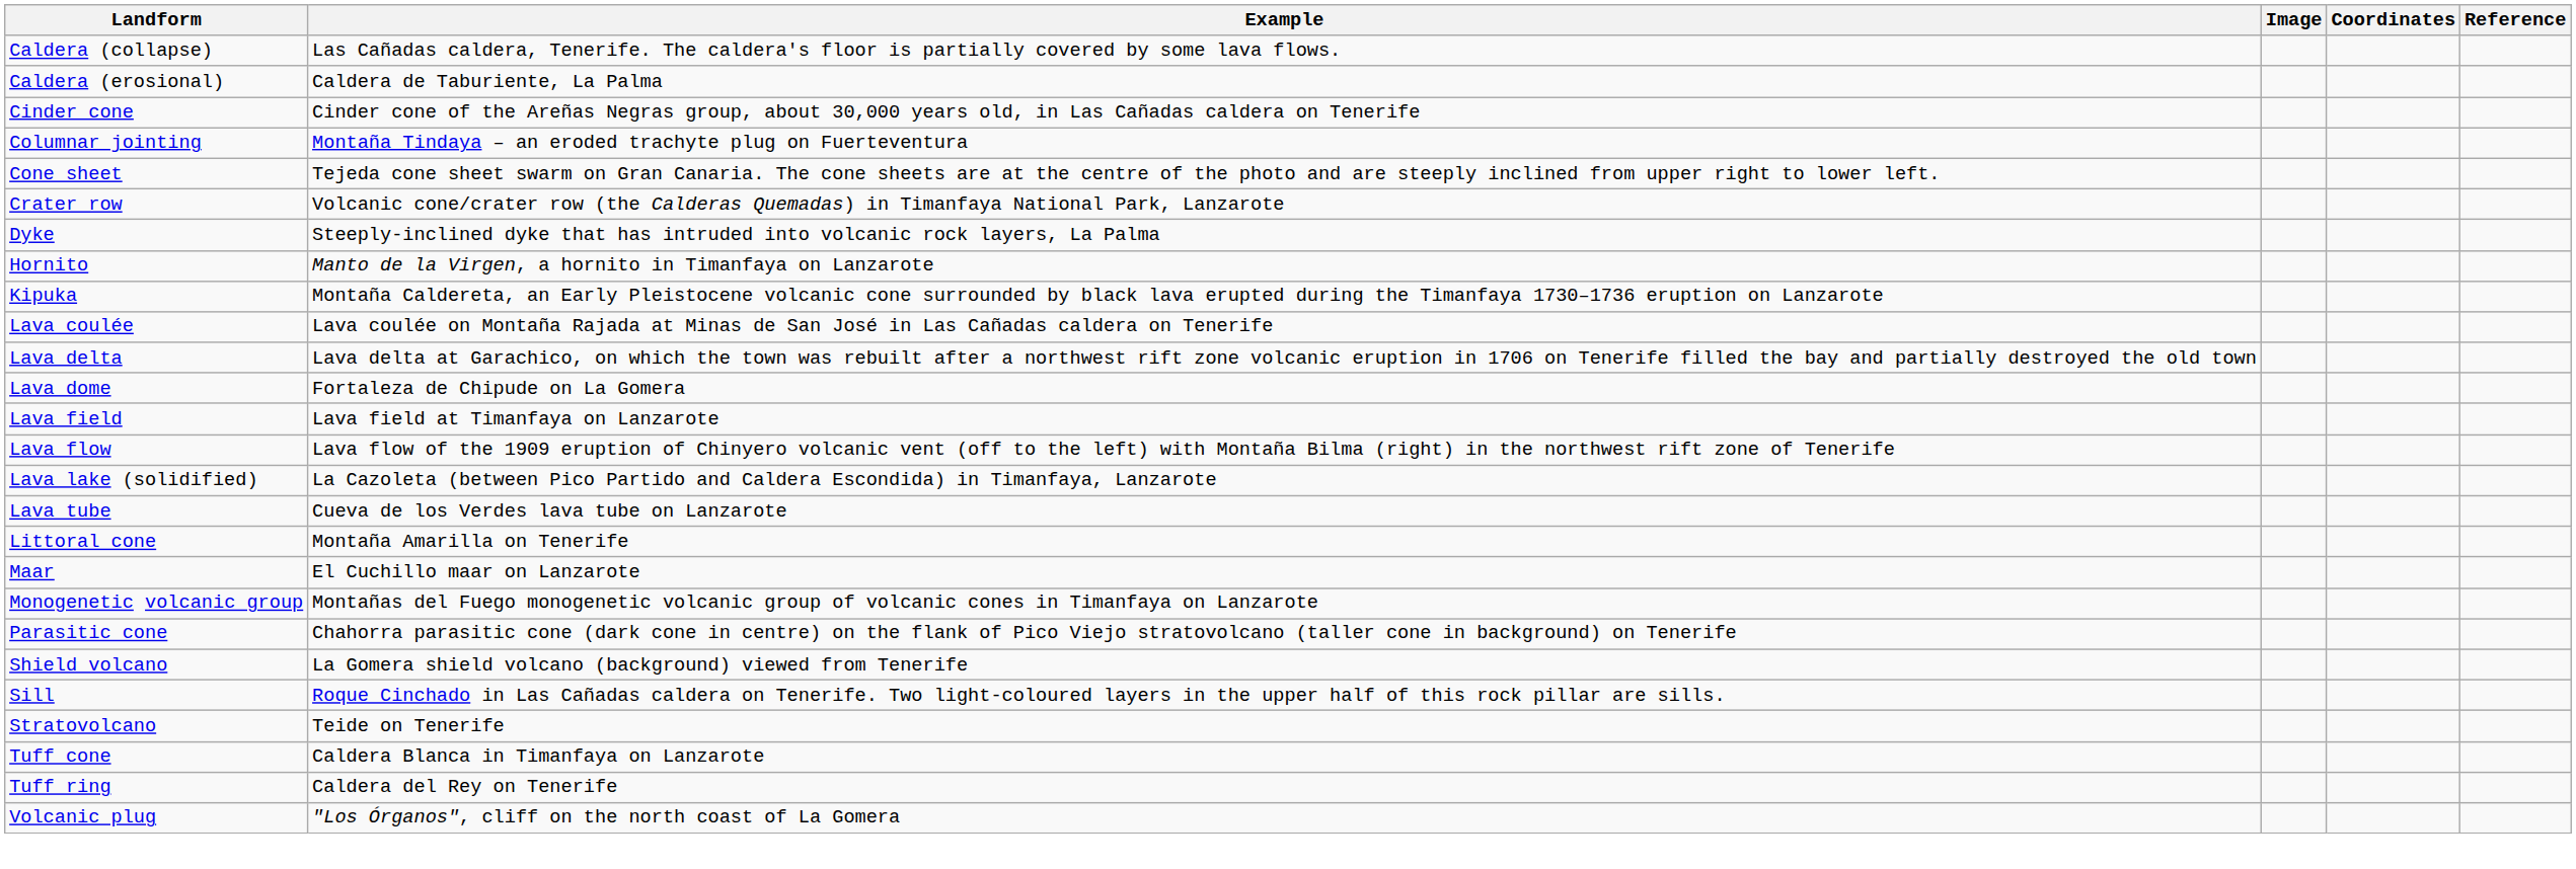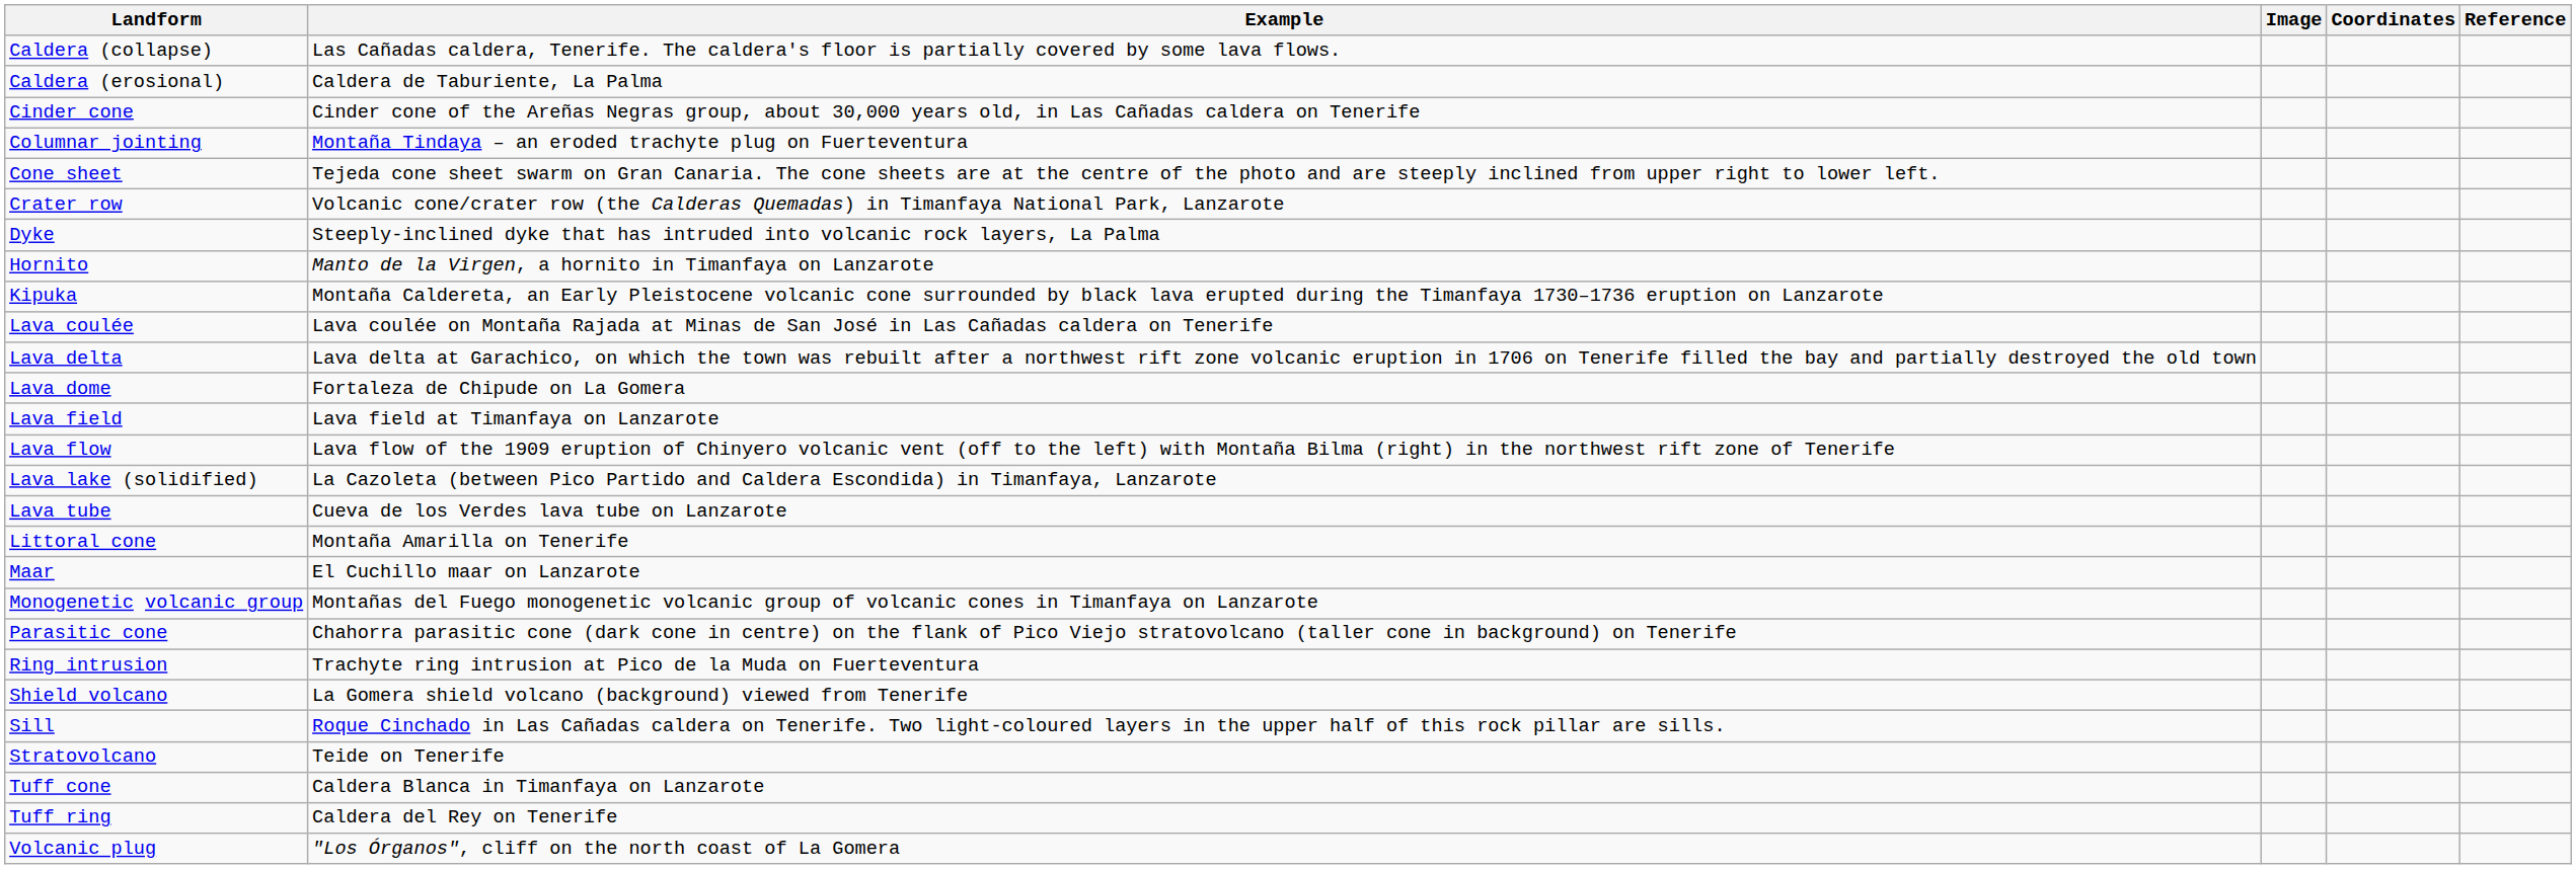 <table class="wikitable" style="margin:left">
 <tr>
 <th>Landform</th>
 <th>Example</th>
 <th>Image</th>
 <th>Coordinates</th>
 <th>Reference</th>
 </tr>
 <tr>
 <td><a href='#'>Caldera</a> (collapse)</td>
 <td>Las Cañadas caldera, Tenerife. The caldera's floor is partially covered by some lava flows.</td>
 <td></td>
 <td></td>
 <td></td>
 </tr>
 <tr>
 <td><a href='#'>Caldera</a> (erosional)</td>
 <td>Caldera de Taburiente, La Palma</td>
 <td></td>
 <td></td>
 <td></td>
 </tr>
 <tr>
 <td><a href='#'>Cinder cone</a></td>
 <td>Cinder cone of the Areñas Negras group, about 30,000 years old, in Las Cañadas caldera on Tenerife</td>
 <td></td>
 <td></td>
 <td></td>
 </tr>
 <tr>
 <td><a href='#'>Columnar jointing</a></td>
 <td><a href='#'>Montaña Tindaya</a> – an eroded trachyte plug on Fuerteventura</td>
 <td></td>
 <td></td>
 <td></td>
 </tr>
 <tr>
 <td><a href='#'>Cone sheet</a></td>
 <td>Tejeda cone sheet swarm on Gran Canaria. The cone sheets are at the centre of the photo and are steeply inclined from upper right to lower left.</td>
 <td></td>
 <td></td>
 <td></td>
 </tr>
 <tr>
 <td><a href='#'>Crater row</a></td>
 <td>Volcanic cone/crater row (the <em>Calderas Quemadas</em>) in Timanfaya National Park, Lanzarote</td>
 <td></td>
 <td></td>
 <td></td>
 </tr>
 <tr>
 <td><a href='#'>Dyke</a></td>
 <td>Steeply-inclined dyke that has intruded into volcanic rock layers, La Palma</td>
 <td></td>
 <td></td>
 <td></td>
 </tr>
 <tr>
 <td><a href='#'>Hornito</a></td>
 <td><em>Manto de la Virgen</em>, a hornito in Timanfaya on Lanzarote</td>
 <td></td>
 <td></td>
 <td></td>
 </tr>
 <tr>
 <td><a href='#'>Kipuka</a></td>
 <td>Montaña Caldereta, an Early Pleistocene volcanic cone surrounded by  black lava erupted during the Timanfaya 1730–1736 eruption on Lanzarote</td>
 <td></td>
 <td></td>
 <td></td>
 </tr>
 <tr>
 <td><a href='#'>Lava coulée</a></td>
 <td>Lava coulée on Montaña Rajada at Minas de San José in Las Cañadas caldera on Tenerife</td>
 <td></td>
 <td></td>
 <td></td>
 </tr>
 <tr>
 <td><a href='#'>Lava delta</a></td>
 <td>Lava delta at Garachico, on which the town was rebuilt after a northwest rift zone volcanic eruption in 1706 on Tenerife filled the bay and partially destroyed the old town</td>
 <td></td>
 <td></td>
 <td></td>
 </tr>
 <tr>
 <td><a href='#'>Lava dome</a></td>
 <td>Fortaleza de Chipude on La Gomera</td>
 <td></td>
 <td></td>
 <td></td>
 </tr>
 <tr>
 <td><a href='#'>Lava field</a></td>
 <td>Lava field at Timanfaya on Lanzarote</td>
 <td></td>
 <td></td>
 <td></td>
 </tr>
 <tr>
 <td><a href='#'>Lava flow</a></td>
 <td>Lava flow of the 1909 eruption of Chinyero volcanic vent (off to the left) with Montaña Bilma (right) in the northwest rift zone of Tenerife</td>
 <td></td>
 <td></td>
 <td></td>
 </tr>
 <tr>
 <td><a href='#'>Lava lake</a> (solidified)</td>
 <td>La Cazoleta (between Pico Partido and Caldera Escondida) in Timanfaya, Lanzarote</td>
 <td></td>
 <td></td>
 <td></td>
 </tr>
 <tr>
 <td><a href='#'>Lava tube</a></td>
 <td>Cueva de los Verdes lava tube on Lanzarote</td>
 <td></td>
 <td></td>
 <td></td>
 </tr>
 <tr>
 <td><a href='#'>Littoral cone</a></td>
 <td>Montaña Amarilla on Tenerife</td>
 <td></td>
 <td></td>
 <td></td>
 </tr>
 <tr>
 <td><a href='#'>Maar</a></td>
 <td>El Cuchillo maar on Lanzarote</td>
 <td></td>
 <td></td>
 <td></td>
 </tr>
 <tr>
 <td><a href='#'>Monogenetic</a> <a href='#'>volcanic group</a></td>
 <td>Montañas del Fuego monogenetic volcanic group of volcanic cones in Timanfaya on Lanzarote</td>
 <td></td>
 <td></td>
 <td></td>
 </tr>
 <tr>
 <td><a href='#'>Parasitic cone</a></td>
 <td>Chahorra parasitic cone (dark cone in centre) on the flank of Pico Viejo stratovolcano (taller cone in background) on Tenerife</td>
 <td></td>
 <td></td>
 <td></td>
 </tr>
 <tr>
+<td><a href='#'>Ring intrusion</a></td>
+<td>Trachyte ring intrusion at Pico de la Muda on Fuerteventura</td>
+<td></td>
+<td></td>
+<td></td>
+</tr>
+<tr>
 <td><a href='#'>Shield volcano</a></td>
 <td>La Gomera shield volcano (background) viewed from Tenerife</td>
 <td></td>
 <td></td>
 <td></td>
 </tr>
 <tr>
 <td><a href='#'>Sill</a></td>
 <td><a href='#'>Roque Cinchado</a> in Las Cañadas caldera on Tenerife. Two light-coloured layers in the upper half of this rock pillar are sills.</td>
 <td></td>
 <td></td>
 <td></td>
 </tr>
 <tr>
 <td><a href='#'>Stratovolcano</a></td>
 <td>Teide on Tenerife</td>
 <td></td>
 <td></td>
 <td></td>
 </tr>
 <tr>
 <td><a href='#'>Tuff cone</a></td>
 <td>Caldera Blanca in Timanfaya on Lanzarote</td>
 <td></td>
 <td></td>
 <td></td>
 </tr>
 <tr>
 <td><a href='#'>Tuff ring</a></td>
 <td>Caldera del Rey on Tenerife</td>
 <td></td>
 <td></td>
 <td></td>
 </tr>
 <tr>
 <td><a href='#'>Volcanic plug</a></td>
 <td><em>"Los Órganos"</em>, cliff on the north coast of La Gomera</td>
 <td></td>
 <td></td>
 <td></td>
 </tr>
 </table>
